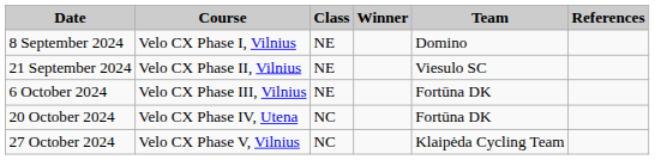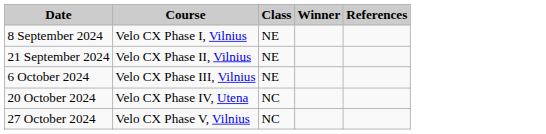 <table class="wikitable sortable alternance ">
 <tr>
 <th scope="col" style="background-color:#CCCCCC;">Date</th>
 <th scope="col" style="background-color:#CCCCCC;">Course</th>
 <th scope="col" style="background-color:#CCCCCC;">Class</th>
 <th scope="col" style="background-color:#CCCCCC;">Winner</th>
-<th scope="col" style="background-color:#CCCCCC;">Team</th>
 <th scope="col" style="background-color:#CCCCCC;">References</th>
 </tr>
 <tr>
 <td>8 September 2024</td>
 <td> Velo CX Phase I, <a href='#'>Vilnius</a></td>
 <td>NE</td>
 <td></td>
-<td>Domino</td>
 <td></td>
 </tr>
 <tr>
 <td>21 September 2024</td>
 <td> Velo CX Phase II, <a href='#'>Vilnius</a></td>
 <td>NE</td>
 <td></td>
-<td>Viesulo SC</td>
 <td></td>
 </tr>
 <tr>
 <td>6 October 2024</td>
 <td> Velo CX Phase III, <a href='#'>Vilnius</a></td>
 <td>NE</td>
 <td></td>
-<td>Fortūna DK</td>
 <td></td>
 </tr>
 <tr>
 <td>20 October 2024</td>
 <td> Velo CX Phase IV, <a href='#'>Utena</a></td>
 <td>NC</td>
 <td></td>
-<td>Fortūna DK</td>
 <td></td>
 </tr>
 <tr>
 <td>27 October 2024</td>
 <td> Velo CX Phase V, <a href='#'>Vilnius</a></td>
 <td>NC</td>
 <td></td>
-<td>Klaipėda Cycling Team</td>
 <td></td>
 </tr>
 </table>
